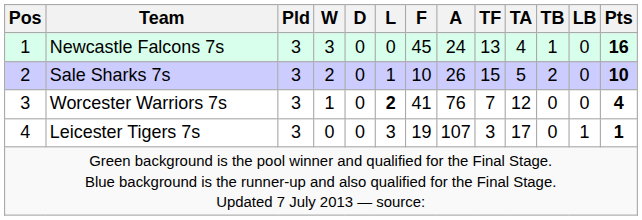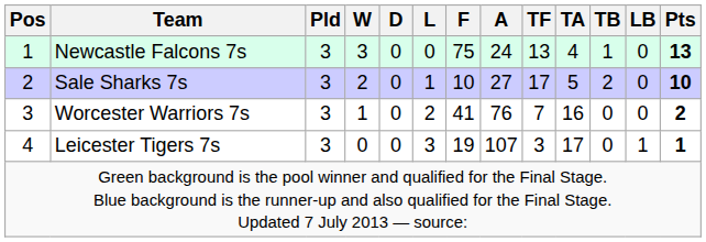 <table class="wikitable" style="text-align: center;">
 <tr>
 <th width="20">Pos</th>
 <th width="200">Team</th>
 <th width="20">Pld</th>
 <th width="20">W</th>
 <th width="20">D</th>
 <th width="20">L</th>
 <th width="20">F</th>
 <th width="20">A</th>
 <th width="20">TF</th>
 <th width="20">TA</th>
 <th width="20">TB</th>
 <th width="20">LB</th>
 <th width="20">Pts</th>
 </tr>
 <tr bgcolor=#d8ffeb>
 <td>1</td>
 <td align=left>Newcastle Falcons 7s</td>
 <td>3</td>
 <td>3</td>
 <td>0</td>
 <td>0</td>
-<td>45</td>
+<td>75</td>
 <td>24</td>
 <td>13</td>
 <td>4</td>
 <td>1</td>
 <td>0</td>
-<td><strong>16</strong></td>
+<td><strong>13</strong></td>
 </tr>
 <tr bgcolor=#ccccff>
 <td>2</td>
 <td align=left>Sale Sharks 7s</td>
 <td>3</td>
 <td>2</td>
 <td>0</td>
 <td>1</td>
 <td>10</td>
-<td>26</td>
-<td>15</td>
+<td>27</td>
+<td>17</td>
 <td>5</td>
 <td>2</td>
 <td>0</td>
 <td><strong>10</strong></td>
 </tr>
 <tr bgcolor=#ffffff>
 <td>3</td>
 <td align=left>Worcester Warriors 7s</td>
 <td>3</td>
 <td>1</td>
 <td>0</td>
-<td><strong>2</strong></td>
+<td>2</td>
 <td>41</td>
 <td>76</td>
 <td>7</td>
-<td>12</td>
+<td>16</td>
 <td>0</td>
 <td>0</td>
-<td><strong>4</strong></td>
+<td><strong>2</strong></td>
 </tr>
 <tr bgcolor=#ffffff>
 <td>4</td>
 <td align=left>Leicester Tigers 7s</td>
 <td>3</td>
 <td>0</td>
 <td>0</td>
 <td>3</td>
 <td>19</td>
 <td>107</td>
 <td>3</td>
 <td>17</td>
 <td>0</td>
 <td>1</td>
 <td><strong>1</strong></td>
 </tr>
 <tr align=center>
 <td colspan="13" style="border:0px"><small>Green background is the pool winner and qualified for the Final Stage.<br>Blue background is the runner-up and also qualified for the Final Stage.<br>Updated 7 July 2013 — source: </small></td>
 </tr>
 </table>
